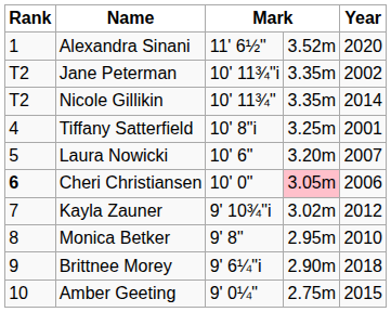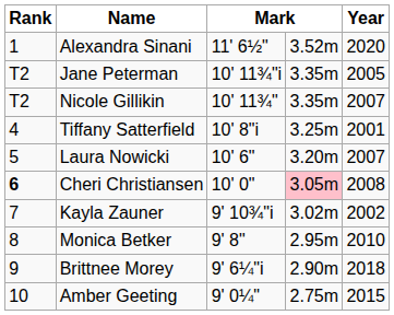 <table class="wikitable">
 <tr>
 <th style="background:white">Rank</th>
 <th style="background:white">Name</th>
 <th colspan="2" style="background:white">Mark</th>
 <th style="background:white">Year</th>
 </tr>
 <tr>
 <td>1</td>
 <td>Alexandra Sinani</td>
 <td>11' 6½"</td>
 <td>3.52m</td>
 <td>2020</td>
 </tr>
 <tr>
 <td>T2</td>
 <td>Jane Peterman</td>
 <td>10' 11¾"i</td>
 <td>3.35m</td>
-<td>2002</td>
+<td>2005</td>
 </tr>
 <tr>
 <td>T2</td>
 <td>Nicole Gillikin</td>
 <td>10' 11¾"</td>
 <td>3.35m</td>
-<td>2014</td>
+<td>2007</td>
 </tr>
 <tr>
 <td>4</td>
 <td>Tiffany Satterfield</td>
 <td>10' 8"i</td>
 <td>3.25m</td>
 <td>2001</td>
 </tr>
 <tr>
 <td>5</td>
 <td>Laura Nowicki</td>
 <td>10' 6"</td>
 <td>3.20m</td>
 <td>2007</td>
 </tr>
 <tr>
 <td><strong>6</strong></td>
 <td>Cheri Christiansen</td>
 <td>10' 0"</td>
 <td style="background: pink;">3.05m</td>
-<td>2006</td>
+<td>2008</td>
 </tr>
 <tr>
 <td>7</td>
 <td>Kayla Zauner</td>
 <td>9' 10¾"i</td>
 <td>3.02m</td>
-<td>2012</td>
+<td>2002</td>
 </tr>
 <tr>
 <td>8</td>
 <td>Monica Betker</td>
 <td>9' 8"</td>
 <td>2.95m</td>
 <td>2010</td>
 </tr>
 <tr>
 <td>9</td>
 <td>Brittnee Morey</td>
 <td>9' 6¼"i</td>
 <td>2.90m</td>
 <td>2018</td>
 </tr>
 <tr>
 <td>10</td>
 <td>Amber Geeting</td>
 <td>9' 0¼"</td>
 <td>2.75m</td>
 <td>2015</td>
 </tr>
 </table>
